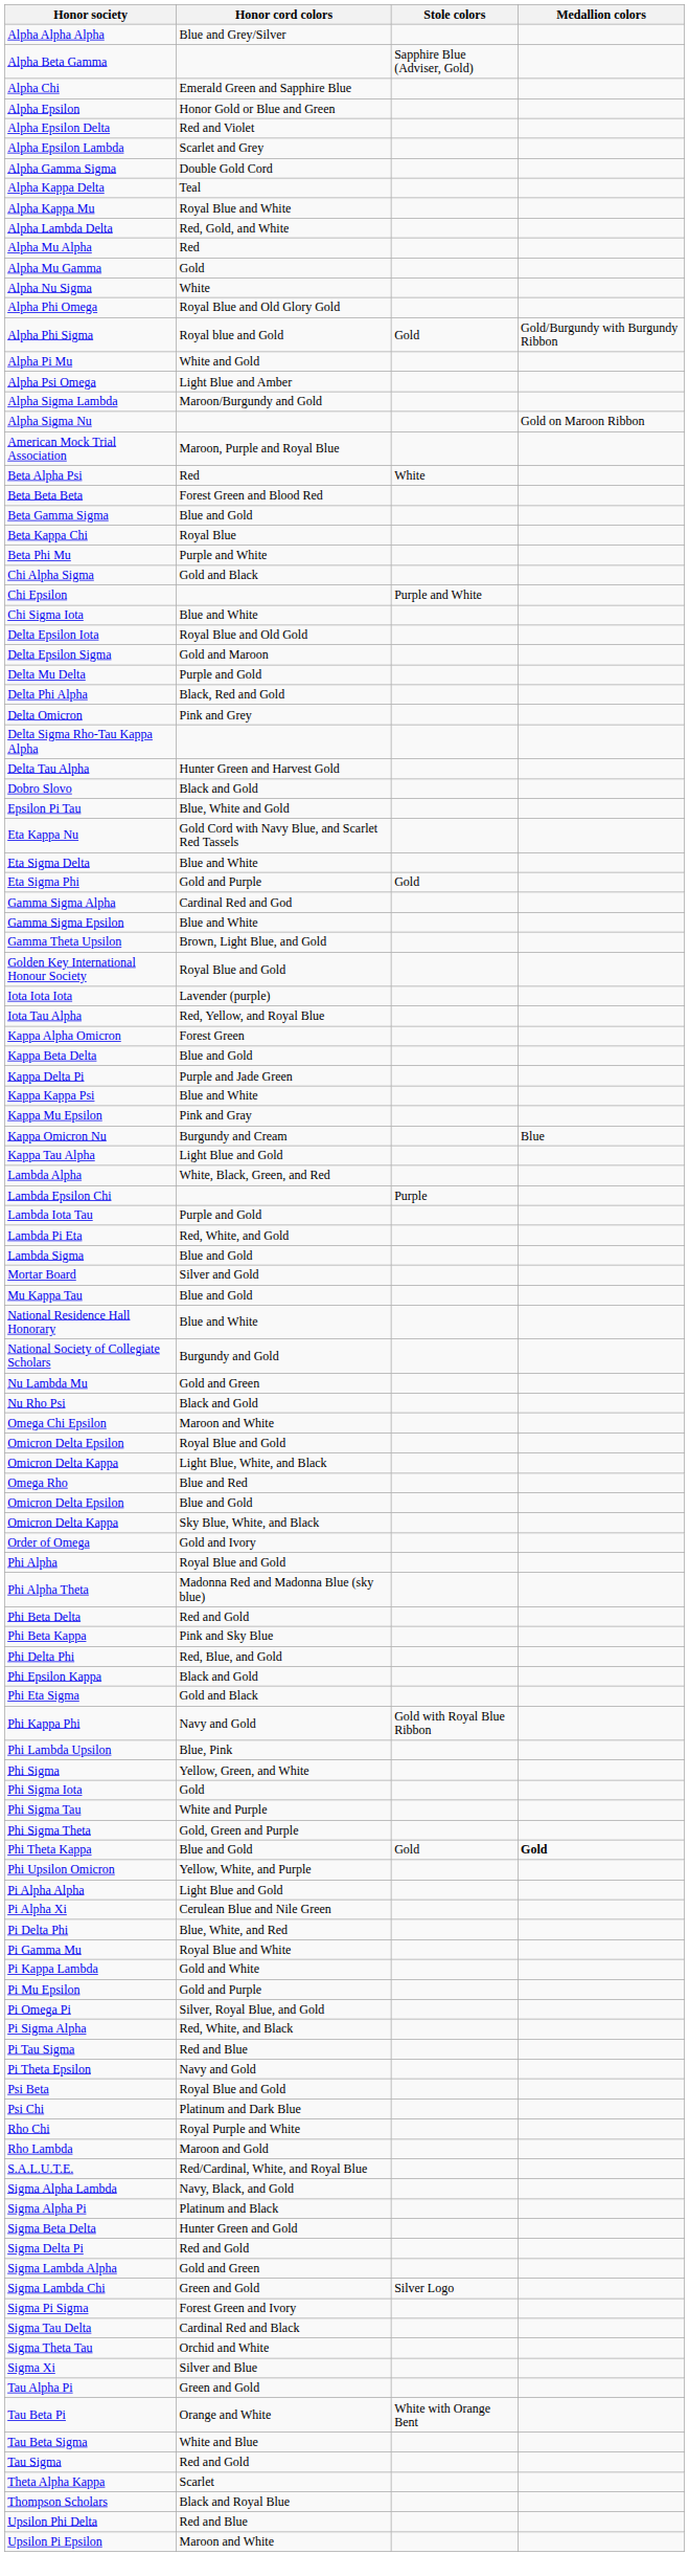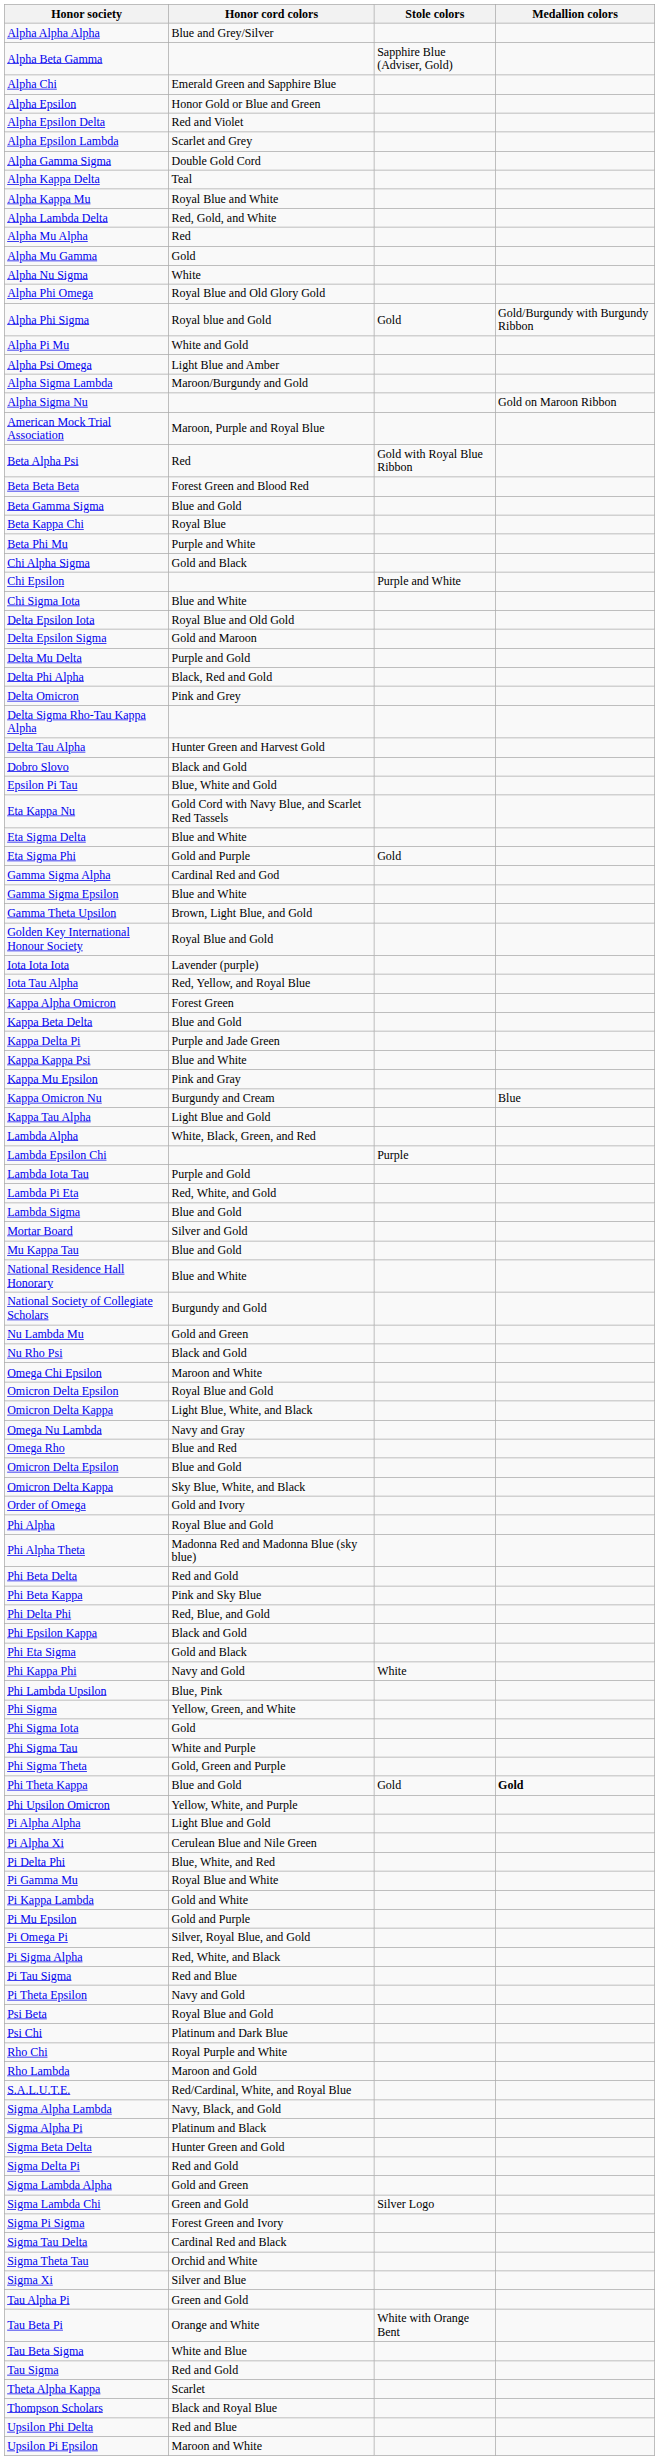 <table class="wikitable">
 <tr>
 <th align=center>Honor society</th>
 <th align=center>Honor cord colors</th>
 <th>Stole colors</th>
 <th>Medallion colors</th>
 </tr>
 <tr>
 <td><a href='#'>Alpha Alpha Alpha</a></td>
 <td>Blue and Grey/Silver</td>
 <td></td>
 <td></td>
 </tr>
 <tr>
 <td><a href='#'>Alpha Beta Gamma</a></td>
 <td></td>
 <td>Sapphire Blue (Adviser, Gold)</td>
 <td></td>
 </tr>
 <tr>
 <td><a href='#'>Alpha Chi</a></td>
 <td>Emerald Green and Sapphire Blue</td>
 <td></td>
 <td></td>
 </tr>
 <tr>
 <td><a href='#'>Alpha Epsilon</a></td>
 <td>Honor Gold or Blue and Green</td>
 <td></td>
 <td></td>
 </tr>
 <tr>
 <td><a href='#'>Alpha Epsilon Delta</a></td>
 <td>Red and Violet</td>
 <td></td>
 <td></td>
 </tr>
 <tr>
 <td><a href='#'>Alpha Epsilon Lambda</a></td>
 <td>Scarlet and Grey</td>
 <td></td>
 <td></td>
 </tr>
 <tr>
 <td><a href='#'>Alpha Gamma Sigma</a></td>
 <td>Double Gold Cord</td>
 <td></td>
 <td></td>
 </tr>
 <tr>
 <td><a href='#'>Alpha Kappa Delta</a></td>
 <td>Teal</td>
 <td></td>
 <td></td>
 </tr>
 <tr>
 <td><a href='#'>Alpha Kappa Mu</a></td>
 <td>Royal Blue and White</td>
 <td></td>
 <td></td>
 </tr>
 <tr>
 <td><a href='#'>Alpha Lambda Delta</a></td>
 <td>Red, Gold, and White</td>
 <td></td>
 <td></td>
 </tr>
 <tr>
 <td><a href='#'>Alpha Mu Alpha</a></td>
 <td>Red</td>
 <td></td>
 <td></td>
 </tr>
 <tr>
 <td><a href='#'>Alpha Mu Gamma</a></td>
 <td>Gold</td>
 <td></td>
 <td></td>
 </tr>
 <tr>
 <td><a href='#'>Alpha Nu Sigma</a></td>
 <td>White</td>
 <td></td>
 <td></td>
 </tr>
 <tr>
 <td><a href='#'>Alpha Phi Omega</a></td>
 <td>Royal Blue and Old Glory Gold</td>
 <td></td>
 <td></td>
 </tr>
 <tr>
 <td><a href='#'>Alpha Phi Sigma</a></td>
 <td>Royal blue and Gold</td>
 <td>Gold</td>
 <td>Gold/Burgundy with Burgundy Ribbon</td>
 </tr>
 <tr>
 <td><a href='#'>Alpha Pi Mu</a></td>
 <td>White and Gold</td>
 <td></td>
 <td></td>
 </tr>
 <tr>
 <td><a href='#'>Alpha Psi Omega</a></td>
 <td>Light Blue and Amber</td>
 <td></td>
 <td></td>
 </tr>
 <tr>
 <td><a href='#'>Alpha Sigma Lambda</a></td>
 <td>Maroon/Burgundy and Gold</td>
 <td></td>
 <td></td>
 </tr>
 <tr>
 <td><a href='#'>Alpha Sigma Nu</a></td>
 <td></td>
 <td></td>
 <td>Gold on Maroon Ribbon</td>
 </tr>
 <tr>
 <td><a href='#'>American Mock Trial Association</a></td>
 <td>Maroon, Purple and Royal Blue</td>
 <td></td>
 <td></td>
 </tr>
 <tr>
 <td><a href='#'>Beta Alpha Psi</a></td>
 <td>Red</td>
-<td>White</td>
+<td>Gold with Royal Blue Ribbon</td>
 <td></td>
 </tr>
 <tr>
 <td><a href='#'>Beta Beta Beta</a></td>
 <td>Forest Green and Blood Red</td>
 <td></td>
 <td></td>
 </tr>
 <tr>
 <td><a href='#'>Beta Gamma Sigma</a></td>
 <td>Blue and Gold</td>
 <td></td>
 <td></td>
 </tr>
 <tr>
 <td><a href='#'>Beta Kappa Chi</a></td>
 <td>Royal Blue</td>
 <td></td>
 <td></td>
 </tr>
 <tr>
 <td><a href='#'>Beta Phi Mu</a></td>
 <td>Purple and White</td>
 <td></td>
 <td></td>
 </tr>
 <tr>
 <td><a href='#'>Chi Alpha Sigma</a></td>
 <td>Gold and Black</td>
 <td></td>
 <td></td>
 </tr>
 <tr>
 <td><a href='#'>Chi Epsilon</a></td>
 <td></td>
 <td>Purple and White</td>
 <td></td>
 </tr>
 <tr>
 <td><a href='#'>Chi Sigma Iota</a></td>
 <td>Blue and White</td>
 <td></td>
 <td></td>
 </tr>
 <tr>
 <td><a href='#'>Delta Epsilon Iota</a></td>
 <td>Royal Blue and Old Gold</td>
 <td></td>
 <td></td>
 </tr>
 <tr>
 <td><a href='#'>Delta Epsilon Sigma</a></td>
 <td>Gold and Maroon</td>
 <td></td>
 <td></td>
 </tr>
 <tr>
 <td><a href='#'>Delta Mu Delta</a></td>
 <td>Purple and Gold</td>
 <td></td>
 <td></td>
 </tr>
 <tr>
 <td><a href='#'>Delta Phi Alpha</a></td>
 <td>Black, Red and Gold</td>
 <td></td>
 <td></td>
 </tr>
 <tr>
 <td><a href='#'>Delta Omicron</a></td>
 <td>Pink and Grey</td>
 <td></td>
 <td></td>
 </tr>
 <tr>
 <td><a href='#'>Delta Sigma Rho-Tau Kappa Alpha</a></td>
 <td></td>
 <td></td>
 <td></td>
 </tr>
 <tr>
 <td><a href='#'>Delta Tau Alpha</a></td>
 <td>Hunter Green and Harvest Gold</td>
 <td></td>
 <td></td>
 </tr>
 <tr>
 <td><a href='#'>Dobro Slovo</a></td>
 <td>Black and Gold</td>
 <td></td>
 <td></td>
 </tr>
 <tr>
 <td><a href='#'>Epsilon Pi Tau</a></td>
 <td>Blue, White and Gold</td>
 <td></td>
 <td></td>
 </tr>
 <tr>
 <td><a href='#'>Eta Kappa Nu</a></td>
 <td>Gold Cord with Navy Blue, and Scarlet Red Tassels</td>
 <td></td>
 <td></td>
 </tr>
 <tr>
 <td><a href='#'>Eta Sigma Delta</a></td>
 <td>Blue and White</td>
 <td></td>
 <td></td>
 </tr>
 <tr>
 <td><a href='#'>Eta Sigma Phi</a></td>
 <td>Gold and Purple</td>
 <td>Gold</td>
 <td></td>
 </tr>
 <tr>
 <td><a href='#'>Gamma Sigma Alpha</a></td>
 <td>Cardinal Red and God</td>
 <td></td>
 <td></td>
 </tr>
 <tr>
 <td><a href='#'>Gamma Sigma Epsilon</a></td>
 <td>Blue and White</td>
 <td></td>
 <td></td>
 </tr>
 <tr>
 <td><a href='#'>Gamma Theta Upsilon</a></td>
 <td>Brown, Light Blue, and Gold</td>
 <td></td>
 <td></td>
 </tr>
 <tr>
 <td><a href='#'>Golden Key International Honour Society</a></td>
 <td>Royal Blue and Gold</td>
 <td></td>
 <td></td>
 </tr>
 <tr>
 <td><a href='#'>Iota Iota Iota</a></td>
 <td>Lavender (purple)</td>
 <td></td>
 <td></td>
 </tr>
 <tr>
 <td><a href='#'>Iota Tau Alpha</a></td>
 <td>Red, Yellow, and Royal Blue</td>
 <td></td>
 <td></td>
 </tr>
 <tr>
 <td><a href='#'>Kappa Alpha Omicron</a></td>
 <td>Forest Green</td>
 <td></td>
 <td></td>
 </tr>
 <tr>
 <td><a href='#'>Kappa Beta Delta</a></td>
 <td>Blue and Gold</td>
 <td></td>
 <td></td>
 </tr>
 <tr>
 <td><a href='#'>Kappa Delta Pi</a></td>
 <td>Purple and Jade Green</td>
 <td></td>
 <td></td>
 </tr>
 <tr>
 <td><a href='#'>Kappa Kappa Psi</a></td>
 <td>Blue and White</td>
 <td></td>
 <td></td>
 </tr>
 <tr>
 <td><a href='#'>Kappa Mu Epsilon</a></td>
 <td>Pink and Gray</td>
 <td></td>
 <td></td>
 </tr>
 <tr>
 <td><a href='#'>Kappa Omicron Nu</a></td>
 <td>Burgundy and Cream</td>
 <td></td>
 <td>Blue</td>
 </tr>
 <tr>
 <td><a href='#'>Kappa Tau Alpha</a></td>
 <td>Light Blue and Gold</td>
 <td></td>
 <td></td>
 </tr>
 <tr>
 <td><a href='#'>Lambda Alpha</a></td>
 <td>White, Black, Green, and Red</td>
 <td></td>
 <td></td>
 </tr>
 <tr>
 <td><a href='#'>Lambda Epsilon Chi</a></td>
 <td></td>
 <td>Purple</td>
 <td></td>
 </tr>
 <tr>
 <td><a href='#'>Lambda Iota Tau</a></td>
 <td>Purple and Gold</td>
 <td></td>
 <td></td>
 </tr>
 <tr>
 <td><a href='#'>Lambda Pi Eta</a></td>
 <td>Red, White, and Gold</td>
 <td></td>
 <td></td>
 </tr>
 <tr>
 <td><a href='#'>Lambda Sigma</a></td>
 <td>Blue and Gold</td>
 <td></td>
 <td></td>
 </tr>
 <tr>
 <td><a href='#'>Mortar Board</a></td>
 <td>Silver and Gold</td>
 <td></td>
 <td></td>
 </tr>
 <tr>
 <td><a href='#'>Mu Kappa Tau</a></td>
 <td>Blue and Gold</td>
 <td></td>
 <td></td>
 </tr>
 <tr>
 <td><a href='#'>National Residence Hall Honorary</a></td>
 <td>Blue and White</td>
 <td></td>
 <td></td>
 </tr>
 <tr>
 <td><a href='#'>National Society of Collegiate Scholars</a></td>
 <td>Burgundy and Gold</td>
 <td></td>
 <td></td>
 </tr>
 <tr>
 <td><a href='#'>Nu Lambda Mu</a></td>
 <td>Gold and Green</td>
 <td></td>
 <td></td>
 </tr>
 <tr>
 <td><a href='#'>Nu Rho Psi</a></td>
 <td>Black and Gold</td>
 <td></td>
 <td></td>
 </tr>
 <tr>
 <td><a href='#'>Omega Chi Epsilon</a></td>
 <td>Maroon and White</td>
 <td></td>
 <td></td>
 </tr>
 <tr>
 <td><a href='#'>Omicron Delta Epsilon</a></td>
 <td>Royal Blue and Gold</td>
 <td></td>
 <td></td>
 </tr>
 <tr>
 <td><a href='#'>Omicron Delta Kappa</a></td>
 <td>Light Blue, White, and Black</td>
 <td></td>
 <td></td>
 </tr>
 <tr>
+<td><a href='#'>Omega Nu Lambda</a></td>
+<td>Navy and Gray</td>
+<td></td>
+<td></td>
+</tr>
+<tr>
 <td><a href='#'>Omega Rho</a></td>
 <td>Blue and Red</td>
 <td></td>
 <td></td>
 </tr>
 <tr>
 <td><a href='#'>Omicron Delta Epsilon</a></td>
 <td>Blue and Gold</td>
 <td></td>
 <td></td>
 </tr>
 <tr>
 <td><a href='#'>Omicron Delta Kappa</a></td>
 <td>Sky Blue, White, and Black</td>
 <td></td>
 <td></td>
 </tr>
 <tr>
 <td><a href='#'>Order of Omega</a></td>
 <td>Gold and Ivory</td>
 <td></td>
 <td></td>
 </tr>
 <tr>
 <td><a href='#'>Phi Alpha</a></td>
 <td>Royal Blue and Gold</td>
 <td></td>
 <td></td>
 </tr>
 <tr>
 <td><a href='#'>Phi Alpha Theta</a></td>
 <td>Madonna Red and Madonna Blue (sky blue)</td>
 <td></td>
 <td></td>
 </tr>
 <tr>
 <td><a href='#'>Phi Beta Delta</a></td>
 <td>Red and Gold</td>
 <td></td>
 <td></td>
 </tr>
 <tr>
 <td><a href='#'>Phi Beta Kappa</a></td>
 <td>Pink and Sky Blue</td>
 <td></td>
 <td></td>
 </tr>
 <tr>
 <td><a href='#'>Phi Delta Phi</a></td>
 <td>Red, Blue, and Gold</td>
 <td></td>
 <td></td>
 </tr>
 <tr>
 <td><a href='#'>Phi Epsilon Kappa</a></td>
 <td>Black and Gold</td>
 <td></td>
 <td></td>
 </tr>
 <tr>
 <td><a href='#'>Phi Eta Sigma</a></td>
 <td>Gold and Black</td>
 <td></td>
 <td></td>
 </tr>
 <tr>
 <td><a href='#'>Phi Kappa Phi</a></td>
 <td>Navy and Gold</td>
-<td>Gold with Royal Blue Ribbon</td>
+<td>White</td>
 <td></td>
 </tr>
 <tr>
 <td><a href='#'>Phi Lambda Upsilon</a></td>
 <td>Blue, Pink</td>
 <td></td>
 <td></td>
 </tr>
 <tr>
 <td><a href='#'>Phi Sigma</a></td>
 <td>Yellow, Green, and White</td>
 <td></td>
 <td></td>
 </tr>
 <tr>
 <td><a href='#'>Phi Sigma Iota</a></td>
 <td>Gold</td>
 <td></td>
 <td></td>
 </tr>
 <tr>
 <td><a href='#'>Phi Sigma Tau</a></td>
 <td>White and Purple</td>
 <td></td>
 <td></td>
 </tr>
 <tr>
 <td><a href='#'>Phi Sigma Theta</a></td>
 <td>Gold, Green and Purple</td>
 <td></td>
 <td></td>
 </tr>
 <tr>
 <td><a href='#'>Phi Theta Kappa</a></td>
 <td>Blue and Gold</td>
 <td>Gold</td>
 <td><strong>Gold</strong></td>
 </tr>
 <tr>
 <td><a href='#'>Phi Upsilon Omicron</a></td>
 <td>Yellow, White, and Purple</td>
 <td></td>
 <td></td>
 </tr>
 <tr>
 <td><a href='#'>Pi Alpha Alpha</a></td>
 <td>Light Blue and Gold</td>
 <td></td>
 <td></td>
 </tr>
 <tr>
 <td><a href='#'>Pi Alpha Xi</a></td>
 <td>Cerulean Blue and Nile Green</td>
 <td></td>
 <td></td>
 </tr>
 <tr>
 <td><a href='#'>Pi Delta Phi</a></td>
 <td>Blue, White, and Red</td>
 <td></td>
 <td></td>
 </tr>
 <tr>
 <td><a href='#'>Pi Gamma Mu</a></td>
 <td>Royal Blue and White</td>
 <td></td>
 <td></td>
 </tr>
 <tr>
 <td><a href='#'>Pi Kappa Lambda</a></td>
 <td>Gold and White</td>
 <td></td>
 <td></td>
 </tr>
 <tr>
 <td><a href='#'>Pi Mu Epsilon</a></td>
 <td>Gold and Purple</td>
 <td></td>
 <td></td>
 </tr>
 <tr>
 <td><a href='#'>Pi Omega Pi</a></td>
 <td>Silver, Royal Blue, and Gold</td>
 <td></td>
 <td></td>
 </tr>
 <tr>
 <td><a href='#'>Pi Sigma Alpha</a></td>
 <td>Red, White, and Black</td>
 <td></td>
 <td></td>
 </tr>
 <tr>
 <td><a href='#'>Pi Tau Sigma</a></td>
 <td>Red and Blue</td>
 <td></td>
 <td></td>
 </tr>
 <tr>
 <td><a href='#'>Pi Theta Epsilon</a></td>
 <td>Navy and Gold</td>
 <td></td>
 <td></td>
 </tr>
 <tr>
 <td><a href='#'>Psi Beta</a></td>
 <td>Royal Blue and Gold</td>
 <td></td>
 <td></td>
 </tr>
 <tr>
 <td><a href='#'>Psi Chi</a></td>
 <td>Platinum and Dark Blue</td>
 <td></td>
 <td></td>
 </tr>
 <tr>
 <td><a href='#'>Rho Chi</a></td>
 <td>Royal Purple and White</td>
 <td></td>
 <td></td>
 </tr>
 <tr>
 <td><a href='#'>Rho Lambda</a></td>
 <td>Maroon and Gold</td>
 <td></td>
 <td></td>
 </tr>
 <tr>
 <td><a href='#'>S.A.L.U.T.E.</a></td>
 <td>Red/Cardinal, White, and Royal Blue</td>
 <td></td>
 <td></td>
 </tr>
 <tr>
 <td><a href='#'>Sigma Alpha Lambda</a></td>
 <td>Navy, Black, and Gold</td>
 <td></td>
 <td></td>
 </tr>
 <tr>
 <td><a href='#'>Sigma Alpha Pi</a></td>
 <td>Platinum and Black</td>
 <td></td>
 <td></td>
 </tr>
 <tr>
 <td><a href='#'>Sigma Beta Delta</a></td>
 <td>Hunter Green and Gold</td>
 <td></td>
 <td></td>
 </tr>
 <tr>
 <td><a href='#'>Sigma Delta Pi</a></td>
 <td>Red and Gold</td>
 <td></td>
 <td></td>
 </tr>
 <tr>
 <td><a href='#'>Sigma Lambda Alpha</a></td>
 <td>Gold and Green</td>
 <td></td>
 <td></td>
 </tr>
 <tr>
 <td><a href='#'>Sigma Lambda Chi</a></td>
 <td>Green and Gold</td>
 <td>Silver Logo</td>
 <td></td>
 </tr>
 <tr>
 <td><a href='#'>Sigma Pi Sigma</a></td>
 <td>Forest Green and Ivory</td>
 <td></td>
 <td></td>
 </tr>
 <tr>
 <td><a href='#'>Sigma Tau Delta</a></td>
 <td>Cardinal Red and Black</td>
 <td></td>
 <td></td>
 </tr>
 <tr>
 <td><a href='#'>Sigma Theta Tau</a></td>
 <td>Orchid and White</td>
 <td></td>
 <td></td>
 </tr>
 <tr>
 <td><a href='#'>Sigma Xi</a></td>
 <td>Silver and Blue</td>
 <td></td>
 <td></td>
 </tr>
 <tr>
 <td><a href='#'>Tau Alpha Pi</a></td>
 <td>Green and Gold</td>
 <td></td>
 <td></td>
 </tr>
 <tr>
 <td><a href='#'>Tau Beta Pi</a></td>
 <td>Orange and White</td>
 <td>White with Orange Bent</td>
 <td></td>
 </tr>
 <tr>
 <td><a href='#'>Tau Beta Sigma</a></td>
 <td>White and Blue</td>
 <td></td>
 <td></td>
 </tr>
 <tr>
 <td><a href='#'>Tau Sigma</a></td>
 <td>Red and Gold</td>
 <td></td>
 <td></td>
 </tr>
 <tr>
 <td><a href='#'>Theta Alpha Kappa</a></td>
 <td>Scarlet</td>
 <td></td>
 <td></td>
 </tr>
 <tr>
 <td><a href='#'>Thompson Scholars</a></td>
 <td>Black and Royal Blue</td>
 <td></td>
 <td></td>
 </tr>
 <tr>
 <td><a href='#'>Upsilon Phi Delta</a></td>
 <td>Red and Blue</td>
 <td></td>
 <td></td>
 </tr>
 <tr>
 <td><a href='#'>Upsilon Pi Epsilon</a></td>
 <td>Maroon and White</td>
 <td></td>
 <td></td>
 </tr>
 </table>
